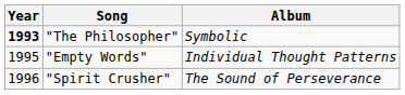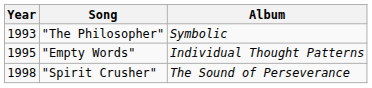 <table class="wikitable">
 <tr>
 <th>Year</th>
 <th>Song</th>
 <th>Album</th>
 </tr>
 <tr>
-<td><strong>1993</strong></td>
+<td>1993</td>
 <td>"The Philosopher"</td>
 <td><em>Symbolic</em></td>
 </tr>
 <tr>
 <td>1995</td>
 <td>"Empty Words"</td>
 <td><em>Individual Thought Patterns</em></td>
 </tr>
 <tr>
-<td>1996</td>
+<td>1998</td>
 <td>"Spirit Crusher"</td>
 <td><em>The Sound of Perseverance</em></td>
 </tr>
 </table>
